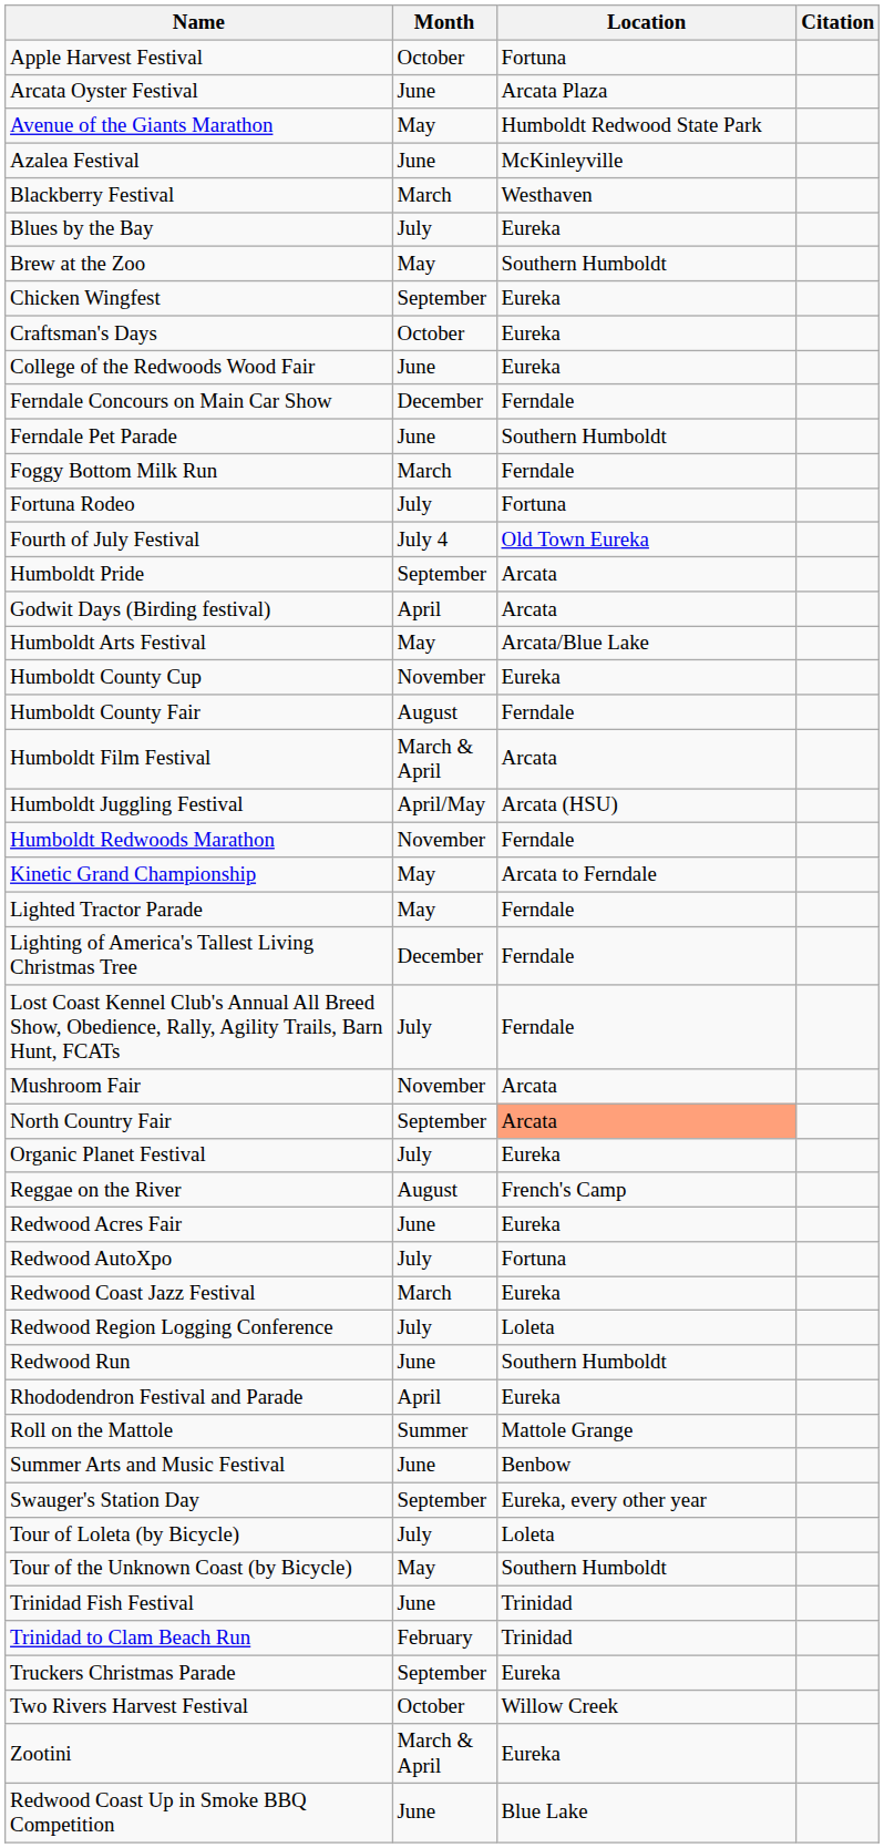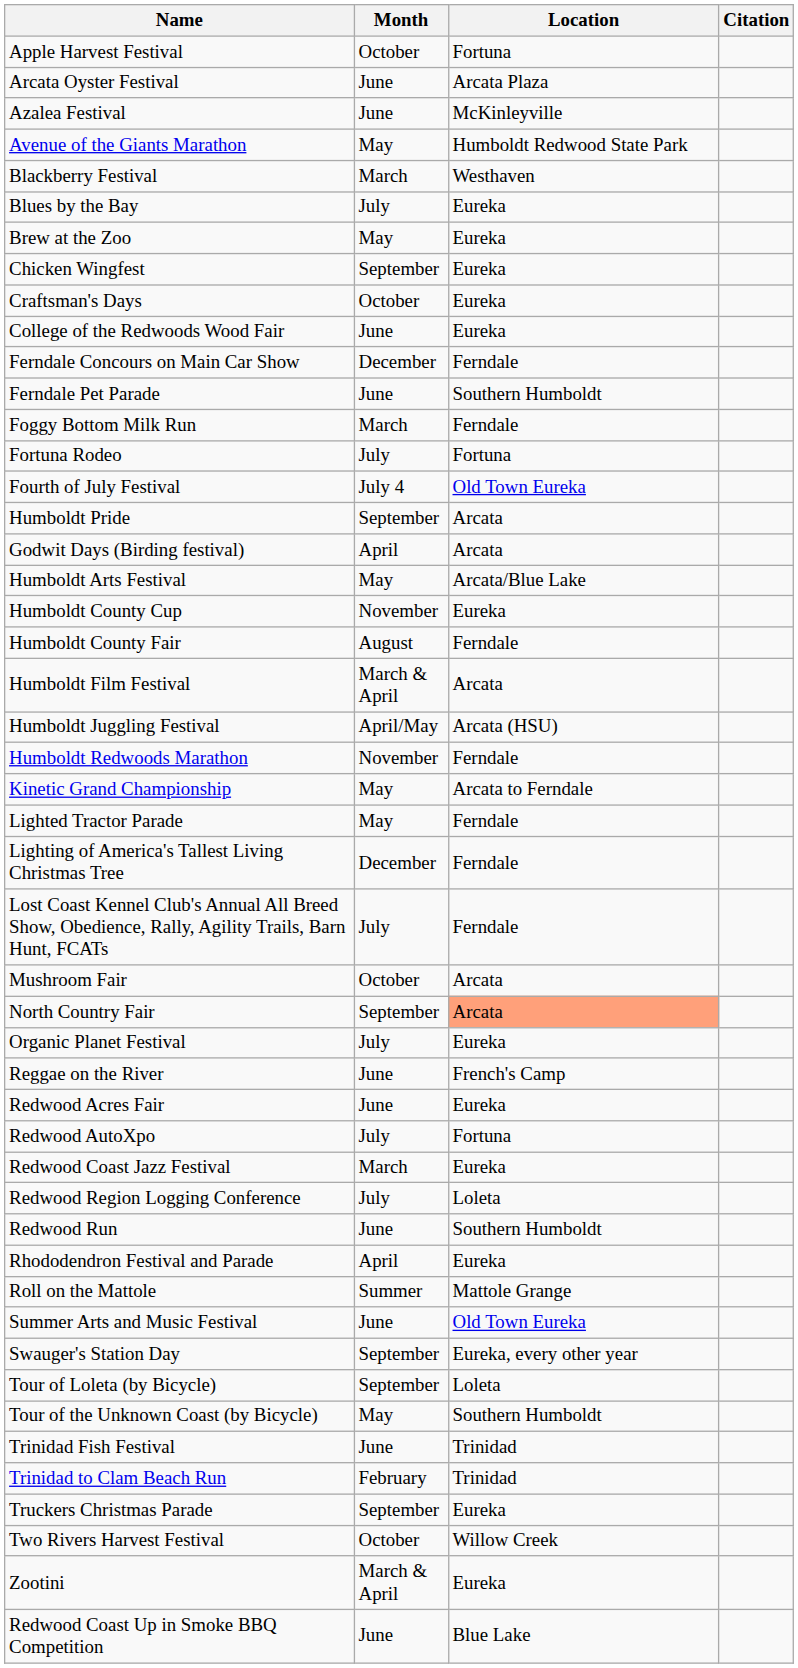 <table class="sortable wikitable" style="font-size:90%;">
 <tr>
 <th style="width:260px;">Name</th>
 <th style="width:65px;">Month</th>
 <th style="width:200px;">Location</th>
 <th class="unsortable">Citation</th>
 </tr>
 <tr>
 <td>Apple Harvest Festival</td>
 <td>October</td>
 <td>Fortuna</td>
 <td></td>
 </tr>
 <tr>
 <td>Arcata Oyster Festival</td>
 <td>June</td>
 <td>Arcata Plaza</td>
 <td></td>
 </tr>
 <tr>
+<td>Azalea Festival</td>
+<td>June</td>
+<td>McKinleyville</td>
+<td></td>
+</tr>
+<tr>
 <td><a href='#'>Avenue of the Giants Marathon</a></td>
 <td>May</td>
 <td>Humboldt Redwood State Park</td>
-<td></td>
-</tr>
-<tr>
-<td>Azalea Festival</td>
-<td>June</td>
-<td>McKinleyville</td>
 <td></td>
 </tr>
 <tr>
 <td>Blackberry Festival</td>
 <td>March</td>
 <td>Westhaven</td>
 <td></td>
 </tr>
 <tr>
 <td>Blues by the Bay</td>
 <td>July</td>
 <td>Eureka</td>
 <td></td>
 </tr>
 <tr>
 <td>Brew at the Zoo</td>
 <td>May</td>
-<td>Southern Humboldt</td>
+<td>Eureka</td>
 <td></td>
 </tr>
 <tr>
 <td>Chicken Wingfest</td>
 <td>September</td>
 <td>Eureka</td>
 <td></td>
 </tr>
 <tr>
 <td>Craftsman's Days</td>
 <td>October</td>
 <td>Eureka</td>
 <td></td>
 </tr>
 <tr>
 <td>College of the Redwoods Wood Fair</td>
 <td>June</td>
 <td>Eureka</td>
 <td></td>
 </tr>
 <tr>
 <td>Ferndale Concours on Main Car Show</td>
 <td>December</td>
 <td>Ferndale</td>
 <td></td>
 </tr>
 <tr>
 <td>Ferndale Pet Parade</td>
 <td>June</td>
 <td>Southern Humboldt</td>
 <td></td>
 </tr>
 <tr>
 <td>Foggy Bottom Milk Run</td>
 <td>March</td>
 <td>Ferndale</td>
 <td></td>
 </tr>
 <tr>
 <td>Fortuna Rodeo</td>
 <td>July</td>
 <td>Fortuna</td>
 <td></td>
 </tr>
 <tr>
 <td>Fourth of July Festival</td>
 <td>July 4</td>
 <td><a href='#'>Old Town Eureka</a></td>
 <td></td>
 </tr>
 <tr>
 <td>Humboldt Pride</td>
 <td>September</td>
 <td>Arcata</td>
 <td></td>
 </tr>
 <tr>
 <td>Godwit Days (Birding festival)</td>
 <td>April</td>
 <td>Arcata</td>
 <td></td>
 </tr>
 <tr>
 <td>Humboldt Arts Festival</td>
 <td>May</td>
 <td>Arcata/Blue Lake</td>
 <td></td>
 </tr>
 <tr>
 <td>Humboldt County Cup</td>
 <td>November</td>
 <td>Eureka</td>
 <td></td>
 </tr>
 <tr>
 <td>Humboldt County Fair</td>
 <td>August</td>
 <td>Ferndale</td>
 <td></td>
 </tr>
 <tr>
 <td>Humboldt Film Festival</td>
 <td>March & April</td>
 <td>Arcata</td>
 <td></td>
 </tr>
 <tr>
 <td>Humboldt Juggling Festival</td>
 <td>April/May</td>
 <td>Arcata (HSU)</td>
 <td></td>
 </tr>
 <tr>
 <td><a href='#'>Humboldt Redwoods Marathon</a></td>
 <td>November</td>
 <td>Ferndale</td>
 <td></td>
 </tr>
 <tr>
 <td><a href='#'>Kinetic Grand Championship</a></td>
 <td>May</td>
 <td>Arcata to Ferndale</td>
 <td></td>
 </tr>
 <tr>
 <td>Lighted Tractor Parade</td>
 <td>May</td>
 <td>Ferndale</td>
 <td></td>
 </tr>
 <tr>
 <td>Lighting of America's Tallest Living Christmas Tree</td>
 <td>December</td>
 <td>Ferndale</td>
 <td></td>
 </tr>
 <tr>
 <td>Lost Coast Kennel Club's Annual All Breed Show, Obedience, Rally, Agility Trails, Barn Hunt, FCATs</td>
 <td>July</td>
 <td>Ferndale</td>
 <td></td>
 </tr>
 <tr>
 <td>Mushroom Fair</td>
-<td>November</td>
+<td>October</td>
 <td>Arcata</td>
 <td></td>
 </tr>
 <tr>
 <td>North Country Fair</td>
 <td>September</td>
 <td style="background: lightsalmon;">Arcata</td>
 <td></td>
 </tr>
 <tr>
 <td>Organic Planet Festival</td>
 <td>July</td>
 <td>Eureka</td>
 <td></td>
 </tr>
 <tr>
 <td>Reggae on the River</td>
-<td>August</td>
+<td>June</td>
 <td>French's Camp</td>
 <td></td>
 </tr>
 <tr>
 <td>Redwood Acres Fair</td>
 <td>June</td>
 <td>Eureka</td>
 <td></td>
 </tr>
 <tr>
 <td>Redwood AutoXpo</td>
 <td>July</td>
 <td>Fortuna</td>
 <td></td>
 </tr>
 <tr>
 <td>Redwood Coast Jazz Festival</td>
 <td>March</td>
 <td>Eureka</td>
 <td></td>
 </tr>
 <tr>
 <td>Redwood Region Logging Conference</td>
 <td>July</td>
 <td>Loleta</td>
 <td></td>
 </tr>
 <tr>
 <td>Redwood Run</td>
 <td>June</td>
 <td>Southern Humboldt</td>
 <td></td>
 </tr>
 <tr>
 <td>Rhododendron Festival and Parade</td>
 <td>April</td>
 <td>Eureka</td>
 <td></td>
 </tr>
 <tr>
 <td>Roll on the Mattole</td>
 <td>Summer</td>
 <td>Mattole Grange</td>
 <td></td>
 </tr>
 <tr>
 <td>Summer Arts and Music Festival</td>
 <td>June</td>
-<td>Benbow</td>
+<td><a href='#'>Old Town Eureka</a></td>
 <td></td>
 </tr>
 <tr>
 <td>Swauger's Station Day</td>
 <td>September</td>
 <td>Eureka, every other year</td>
 <td></td>
 </tr>
 <tr>
 <td>Tour of Loleta (by Bicycle)</td>
-<td>July</td>
+<td>September</td>
 <td>Loleta</td>
 <td></td>
 </tr>
 <tr>
 <td>Tour of the Unknown Coast (by Bicycle)</td>
 <td>May</td>
 <td>Southern Humboldt</td>
 <td></td>
 </tr>
 <tr>
 <td>Trinidad Fish Festival</td>
 <td>June</td>
 <td>Trinidad</td>
 <td></td>
 </tr>
 <tr>
 <td><a href='#'>Trinidad to Clam Beach Run</a></td>
 <td>February</td>
 <td>Trinidad</td>
 <td></td>
 </tr>
 <tr>
 <td>Truckers Christmas Parade</td>
 <td>September</td>
 <td>Eureka</td>
 <td></td>
 </tr>
 <tr>
 <td>Two Rivers Harvest Festival</td>
 <td>October</td>
 <td>Willow Creek</td>
 <td></td>
 </tr>
 <tr>
 <td>Zootini</td>
 <td>March & April</td>
 <td>Eureka</td>
 <td></td>
 </tr>
 <tr>
 <td>Redwood Coast Up in Smoke BBQ Competition</td>
 <td>June</td>
 <td>Blue Lake</td>
 <td></td>
 </tr>
 </table>
